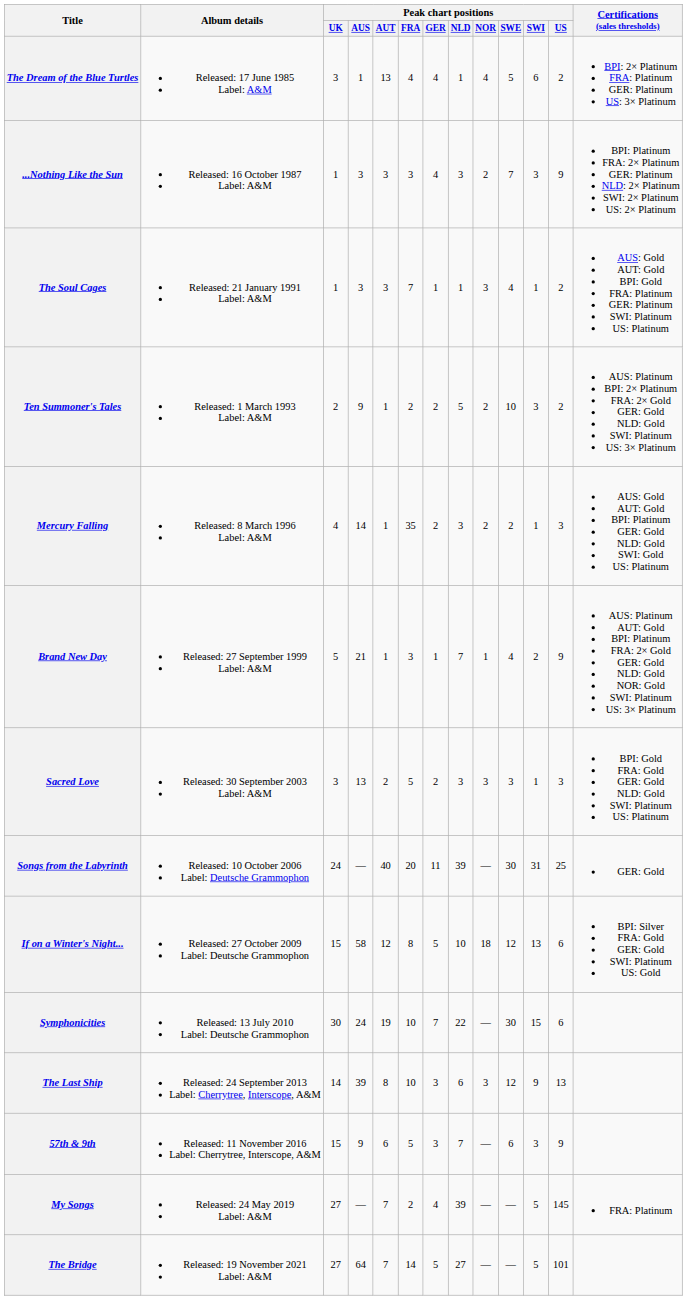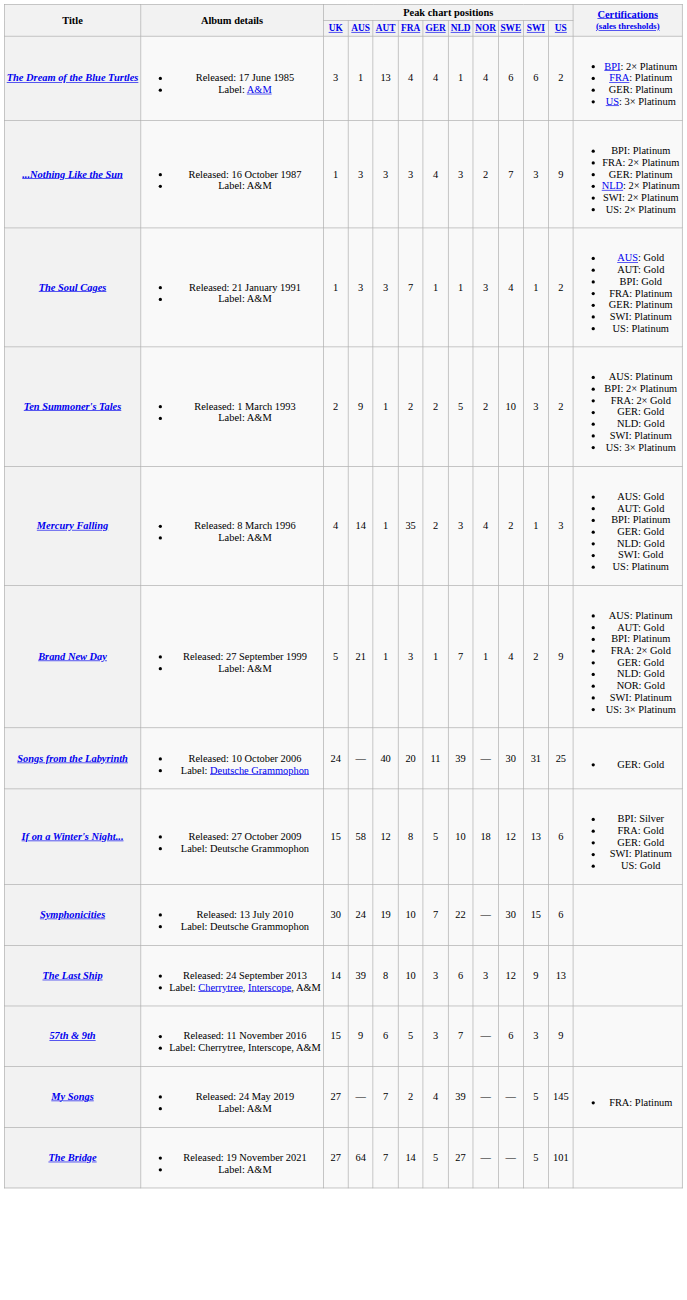 <table class="wikitable plainrowheaders" style="text-align:center;" border="1">
 <tr>
 <th scope="col" rowspan="2">Title</th>
 <th scope="col" rowspan="2">Album details</th>
 <th scope="col" colspan="10">Peak chart positions</th>
 <th scope="col" rowspan="2"><a href='#'>Certifications</a><br><small><a href='#'>(sales thresholds)</a></small></th>
 </tr>
 <tr>
 <th scope="col" style="width:2.2em;font-size:90%;"><a href='#'>UK</a><br></th>
 <th scope="col" style="width:2.2em;font-size:90%;"><a href='#'>AUS</a><br></th>
 <th scope="col" style="width:2.2em;font-size:90%;"><a href='#'>AUT</a><br></th>
 <th scope="col" style="width:2.2em;font-size:90%;"><a href='#'>FRA</a><br></th>
 <th scope="col" style="width:2.2em;font-size:90%;"><a href='#'>GER</a><br></th>
 <th scope="col" style="width:2.2em;font-size:90%;"><a href='#'>NLD</a><br></th>
 <th scope="col" style="width:2.2em;font-size:90%;"><a href='#'>NOR</a><br></th>
 <th scope="col" style="width:2.2em;font-size:90%;"><a href='#'>SWE</a><br></th>
 <th scope="col" style="width:2.2em;font-size:90%;"><a href='#'>SWI</a><br></th>
 <th scope="col" style="width:2.2em;font-size:90%;"><a href='#'>US</a><br></th>
 </tr>
 <tr>
 <th scope="row"><em><a href='#'>The Dream of the Blue Turtles</a></em></th>
 <td><br><ul><li>Released: 17 June 1985</li><li>Label: <a href='#'>A&M</a></li></ul></td>
 <td>3</td>
 <td>1</td>
 <td>13</td>
 <td>4</td>
 <td>4</td>
 <td>1</td>
 <td>4</td>
-<td>5</td>
+<td>6</td>
 <td>6</td>
 <td>2</td>
 <td><br><ul><li><a href='#'>BPI</a>: 2× Platinum</li><li><a href='#'>FRA</a>: Platinum</li><li>GER: Platinum</li><li><a href='#'>US</a>: 3× Platinum</li></ul></td>
 </tr>
 <tr>
 <th scope="row"><em><a href='#'>...Nothing Like the Sun</a></em></th>
 <td><br><ul><li>Released: 16 October 1987</li><li>Label: A&M</li></ul></td>
 <td>1</td>
 <td>3</td>
 <td>3</td>
 <td>3</td>
 <td>4</td>
 <td>3</td>
 <td>2</td>
 <td>7</td>
 <td>3</td>
 <td>9</td>
 <td><br><ul><li>BPI: Platinum</li><li>FRA: 2× Platinum</li><li>GER: Platinum</li><li><a href='#'>NLD</a>: 2× Platinum</li><li>SWI: 2× Platinum</li><li>US: 2× Platinum</li></ul></td>
 </tr>
 <tr>
 <th scope="row"><em><a href='#'>The Soul Cages</a></em></th>
 <td><br><ul><li>Released: 21 January 1991</li><li>Label: A&M</li></ul></td>
 <td>1</td>
 <td>3</td>
 <td>3</td>
 <td>7</td>
 <td>1</td>
 <td>1</td>
 <td>3</td>
 <td>4</td>
 <td>1</td>
 <td>2</td>
 <td><br><ul><li><a href='#'>AUS</a>: Gold</li><li>AUT: Gold</li><li>BPI: Gold</li><li>FRA: Platinum</li><li>GER: Platinum</li><li>SWI: Platinum</li><li>US: Platinum</li></ul></td>
 </tr>
 <tr>
 <th scope="row"><em><a href='#'>Ten Summoner's Tales</a></em></th>
 <td><br><ul><li>Released: 1 March 1993</li><li>Label: A&M</li></ul></td>
 <td>2</td>
 <td>9</td>
 <td>1</td>
 <td>2</td>
 <td>2</td>
 <td>5</td>
 <td>2</td>
 <td>10</td>
 <td>3</td>
 <td>2</td>
 <td><br><ul><li>AUS: Platinum</li><li>BPI: 2× Platinum</li><li>FRA: 2× Gold</li><li>GER: Gold</li><li>NLD: Gold</li><li>SWI: Platinum</li><li>US: 3× Platinum</li></ul></td>
 </tr>
 <tr>
 <th scope="row"><em><a href='#'>Mercury Falling</a></em></th>
 <td><br><ul><li>Released: 8 March 1996</li><li>Label: A&M</li></ul></td>
 <td>4</td>
 <td>14</td>
 <td>1</td>
 <td>35</td>
 <td>2</td>
 <td>3</td>
-<td>2</td>
+<td>4</td>
 <td>2</td>
 <td>1</td>
 <td>3</td>
 <td><br><ul><li>AUS: Gold</li><li>AUT: Gold</li><li>BPI: Platinum</li><li>GER: Gold</li><li>NLD: Gold</li><li>SWI: Gold</li><li>US: Platinum</li></ul></td>
 </tr>
 <tr>
 <th scope="row"><em><a href='#'>Brand New Day</a></em></th>
 <td><br><ul><li>Released: 27 September 1999</li><li>Label: A&M</li></ul></td>
 <td>5</td>
 <td>21</td>
 <td>1</td>
 <td>3</td>
 <td>1</td>
 <td>7</td>
 <td>1</td>
 <td>4</td>
 <td>2</td>
 <td>9</td>
 <td><br><ul><li>AUS: Platinum</li><li>AUT: Gold</li><li>BPI: Platinum</li><li>FRA: 2× Gold</li><li>GER: Gold</li><li>NLD: Gold</li><li>NOR: Gold</li><li>SWI: Platinum</li><li>US: 3× Platinum</li></ul></td>
-</tr>
-<tr>
-<th scope="row"><em><a href='#'>Sacred Love</a></em></th>
-<td><br><ul><li>Released: 30 September 2003</li><li>Label: A&M</li></ul></td>
-<td>3</td>
-<td>13</td>
-<td>2</td>
-<td>5</td>
-<td>2</td>
-<td>3</td>
-<td>3</td>
-<td>3</td>
-<td>1</td>
-<td>3</td>
-<td><br><ul><li>BPI: Gold</li><li>FRA: Gold</li><li>GER: Gold</li><li>NLD: Gold</li><li>SWI: Platinum</li><li>US: Platinum</li></ul></td>
 </tr>
 <tr>
 <th scope="row"><em><a href='#'>Songs from the Labyrinth</a></em></th>
 <td><br><ul><li>Released: 10 October 2006</li><li>Label: <a href='#'>Deutsche Grammophon</a></li></ul></td>
 <td>24</td>
 <td>—</td>
 <td>40</td>
 <td>20</td>
 <td>11</td>
 <td>39</td>
 <td>—</td>
 <td>30</td>
 <td>31</td>
 <td>25</td>
 <td><br><ul><li>GER: Gold</li></ul></td>
 </tr>
 <tr>
 <th scope="row"><em><a href='#'>If on a Winter's Night...</a></em></th>
 <td><br><ul><li>Released: 27 October 2009</li><li>Label: Deutsche Grammophon</li></ul></td>
 <td>15</td>
 <td>58</td>
 <td>12</td>
 <td>8</td>
 <td>5</td>
 <td>10</td>
 <td>18</td>
 <td>12</td>
 <td>13</td>
 <td>6</td>
 <td><br><ul><li>BPI: Silver</li><li>FRA: Gold</li><li>GER: Gold</li><li>SWI: Platinum</li><li>US: Gold</li></ul></td>
 </tr>
 <tr>
 <th scope="row"><em><a href='#'>Symphonicities</a></em></th>
 <td><br><ul><li>Released: 13 July 2010</li><li>Label: Deutsche Grammophon</li></ul></td>
 <td>30</td>
 <td>24</td>
 <td>19</td>
 <td>10</td>
 <td>7</td>
 <td>22</td>
 <td>—</td>
 <td>30</td>
 <td>15</td>
 <td>6</td>
 <td></td>
 </tr>
 <tr>
 <th scope="row"><em><a href='#'>The Last Ship</a></em></th>
 <td><br><ul><li>Released: 24 September 2013</li><li>Label: <a href='#'>Cherrytree</a>, <a href='#'>Interscope</a>, A&M</li></ul></td>
 <td>14</td>
 <td>39</td>
 <td>8</td>
 <td>10</td>
 <td>3</td>
 <td>6</td>
 <td>3</td>
 <td>12</td>
 <td>9</td>
 <td>13</td>
 <td></td>
 </tr>
 <tr>
 <th scope="row"><em><a href='#'>57th & 9th</a></em></th>
 <td><br><ul><li>Released: 11 November 2016</li><li>Label: Cherrytree, Interscope, A&M</li></ul></td>
 <td>15</td>
 <td>9</td>
 <td>6</td>
 <td>5</td>
 <td>3</td>
 <td>7</td>
 <td>—</td>
 <td>6</td>
 <td>3</td>
 <td>9</td>
 <td></td>
 </tr>
 <tr>
 <th scope="row"><em><a href='#'>My Songs</a></em></th>
 <td><br><ul><li>Released: 24 May 2019</li><li>Label: A&M</li></ul></td>
 <td>27</td>
 <td>—</td>
 <td>7</td>
 <td>2</td>
 <td>4</td>
 <td>39</td>
 <td>—</td>
 <td>—</td>
 <td>5</td>
 <td>145</td>
 <td><br><ul><li>FRA: Platinum</li></ul></td>
 </tr>
 <tr>
 <th scope="row"><em><a href='#'>The Bridge</a></em></th>
 <td><br><ul><li>Released: 19 November 2021</li><li>Label: A&M</li></ul></td>
 <td>27</td>
 <td>64</td>
 <td>7</td>
 <td>14<br></td>
 <td>5</td>
 <td>27</td>
 <td>—</td>
 <td>—</td>
 <td>5</td>
 <td>101</td>
 <td></td>
 </tr>
 </table>
